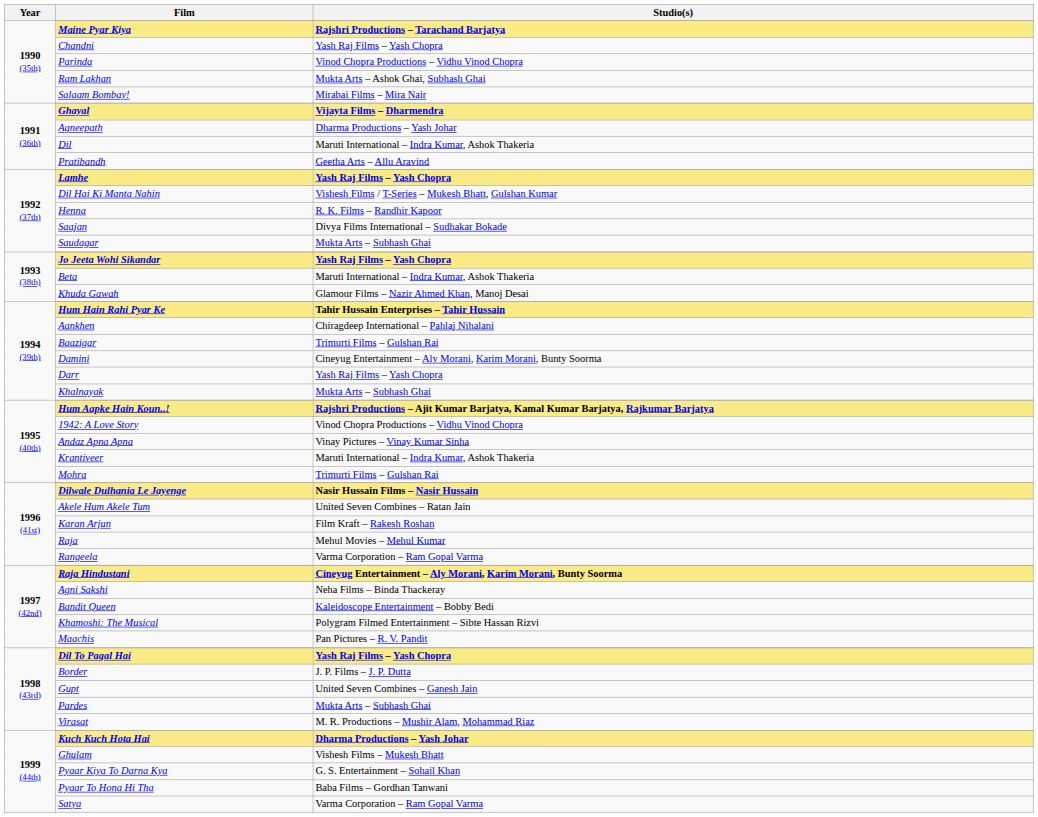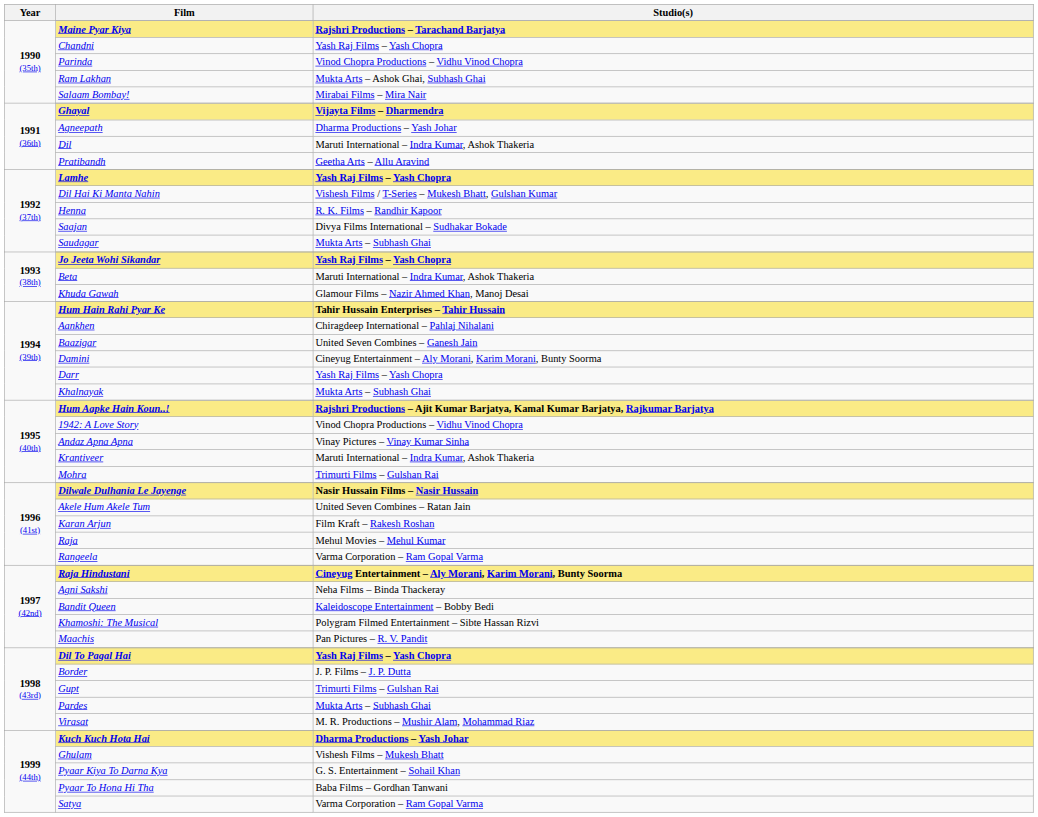 <table class="wikitable" style="width:100%">
 <tr bgcolor="#bebebe">
 <th width="5%">Year</th>
 <th width="25%">Film</th>
 <th width="70%">Studio(s)</th>
 </tr>
 <tr>
 <td rowspan=6 style="text-align:center"><strong>1990</strong><br><small><a href='#'>(35th)</a></small></td>
 </tr>
 <tr style="background:#FAEB86">
 <td><strong><em><a href='#'>Maine Pyar Kiya</a></em></strong></td>
 <td><strong><a href='#'>Rajshri Productions</a> – <a href='#'>Tarachand Barjatya</a></strong></td>
 </tr>
 <tr>
 <td><em><a href='#'>Chandni</a></em></td>
 <td><a href='#'>Yash Raj Films</a> – <a href='#'>Yash Chopra</a></td>
 </tr>
 <tr>
 <td><em><a href='#'>Parinda</a></em></td>
 <td><a href='#'>Vinod Chopra Productions</a> – <a href='#'>Vidhu Vinod Chopra</a></td>
 </tr>
 <tr>
 <td><em><a href='#'>Ram Lakhan</a></em></td>
 <td><a href='#'>Mukta Arts</a> – Ashok Ghai, <a href='#'>Subhash Ghai</a></td>
 </tr>
 <tr>
 <td><em><a href='#'>Salaam Bombay!</a></em></td>
 <td><a href='#'>Mirabai Films</a> – <a href='#'>Mira Nair</a></td>
 </tr>
 <tr>
 <td rowspan=5 style="text-align:center"><strong>1991</strong><br><small><a href='#'>(36th)</a></small></td>
 </tr>
 <tr style="background:#FAEB86">
 <td><strong><em><a href='#'>Ghayal</a></em></strong></td>
 <td><strong><a href='#'>Vijayta Films</a> – <a href='#'>Dharmendra</a></strong></td>
 </tr>
 <tr>
 <td><em><a href='#'>Agneepath</a></em></td>
 <td><a href='#'>Dharma Productions</a> – <a href='#'>Yash Johar</a></td>
 </tr>
 <tr>
 <td><em><a href='#'>Dil</a></em></td>
 <td>Maruti International – <a href='#'>Indra Kumar</a>, Ashok Thakeria</td>
 </tr>
 <tr>
 <td><em><a href='#'>Pratibandh</a></em></td>
 <td><a href='#'>Geetha Arts</a> – <a href='#'>Allu Aravind</a></td>
 </tr>
 <tr>
 <td rowspan=6 style="text-align:center"><strong>1992</strong><br><small><a href='#'>(37th)</a></small></td>
 </tr>
 <tr style="background:#FAEB86">
 <td><strong><em><a href='#'>Lamhe</a></em></strong></td>
 <td><strong><a href='#'>Yash Raj Films</a> – <a href='#'>Yash Chopra</a></strong></td>
 </tr>
 <tr>
 <td><em><a href='#'>Dil Hai Ki Manta Nahin</a></em></td>
 <td><a href='#'>Vishesh Films</a> / <a href='#'>T-Series</a> – <a href='#'>Mukesh Bhatt</a>, <a href='#'>Gulshan Kumar</a></td>
 </tr>
 <tr>
 <td><em><a href='#'>Henna</a></em></td>
 <td><a href='#'>R. K. Films</a> – <a href='#'>Randhir Kapoor</a></td>
 </tr>
 <tr>
 <td><em><a href='#'>Saajan</a></em></td>
 <td>Divya Films International – <a href='#'>Sudhakar Bokade</a></td>
 </tr>
 <tr>
 <td><em><a href='#'>Saudagar</a></em></td>
 <td><a href='#'>Mukta Arts</a> – <a href='#'>Subhash Ghai</a></td>
 </tr>
 <tr>
 <td rowspan=4 style="text-align:center"><strong>1993</strong><br><small><a href='#'>(38th)</a></small></td>
 </tr>
 <tr style="background:#FAEB86">
 <td><strong><em><a href='#'>Jo Jeeta Wohi Sikandar</a></em></strong></td>
 <td><strong><a href='#'>Yash Raj Films</a> – <a href='#'>Yash Chopra</a></strong></td>
 </tr>
 <tr>
 <td><em><a href='#'>Beta</a></em></td>
 <td>Maruti International – <a href='#'>Indra Kumar</a>, Ashok Thakeria</td>
 </tr>
 <tr>
 <td><em><a href='#'>Khuda Gawah</a></em></td>
 <td>Glamour Films – <a href='#'>Nazir Ahmed Khan</a>, Manoj Desai</td>
 </tr>
 <tr>
 <td rowspan="7" style="text-align:center"><strong>1994</strong><br><small><a href='#'>(39th)</a></small></td>
 </tr>
 <tr style="background:#FAEB86">
 <td><strong><em><a href='#'>Hum Hain Rahi Pyar Ke</a></em></strong></td>
 <td><strong>Tahir Hussain Enterprises – <a href='#'>Tahir Hussain</a></strong></td>
 </tr>
 <tr>
 <td><em><a href='#'>Aankhen</a></em></td>
 <td>Chiragdeep International – <a href='#'>Pahlaj Nihalani</a></td>
 </tr>
 <tr>
 <td><em><a href='#'>Baazigar</a></em></td>
-<td><a href='#'>Trimurti Films</a> – <a href='#'>Gulshan Rai</a></td>
+<td>United Seven Combines – <a href='#'>Ganesh Jain</a></td>
 </tr>
 <tr>
 <td><em><a href='#'>Damini</a></em></td>
 <td>Cineyug Entertainment – <a href='#'>Aly Morani</a>, <a href='#'>Karim Morani</a>, Bunty Soorma</td>
 </tr>
 <tr>
 <td><em><a href='#'>Darr</a></em></td>
 <td><a href='#'>Yash Raj Films</a> – <a href='#'>Yash Chopra</a></td>
 </tr>
 <tr>
 <td><em><a href='#'>Khalnayak</a></em></td>
 <td><a href='#'>Mukta Arts</a> – <a href='#'>Subhash Ghai</a></td>
 </tr>
 <tr>
 <td rowspan=6 style="text-align:center"><strong>1995</strong><br><small><a href='#'>(40th)</a></small></td>
 </tr>
 <tr style="background:#FAEB86">
 <td><strong><em><a href='#'>Hum Aapke Hain Koun..!</a></em></strong></td>
 <td><strong><a href='#'>Rajshri Productions</a> – Ajit Kumar Barjatya, Kamal Kumar Barjatya, <a href='#'>Rajkumar Barjatya</a></strong></td>
 </tr>
 <tr>
 <td><em><a href='#'>1942: A Love Story</a></em></td>
 <td>Vinod Chopra Productions – <a href='#'>Vidhu Vinod Chopra</a></td>
 </tr>
 <tr>
 <td><em><a href='#'>Andaz Apna Apna</a></em></td>
 <td>Vinay Pictures – <a href='#'>Vinay Kumar Sinha</a></td>
 </tr>
 <tr>
 <td><em><a href='#'>Krantiveer</a></em></td>
 <td>Maruti International – <a href='#'>Indra Kumar</a>, Ashok Thakeria</td>
 </tr>
 <tr>
 <td><em><a href='#'>Mohra</a></em></td>
 <td><a href='#'>Trimurti Films</a> – <a href='#'>Gulshan Rai</a></td>
 </tr>
 <tr>
 <td rowspan=6 style="text-align:center"><strong>1996</strong><br><small><a href='#'>(41st)</a></small></td>
 </tr>
 <tr style="background:#FAEB86">
 <td><strong><em><a href='#'>Dilwale Dulhania Le Jayenge</a></em></strong></td>
 <td><strong>Nasir Hussain Films – <a href='#'>Nasir Hussain</a></strong></td>
 </tr>
 <tr>
 <td><em><a href='#'>Akele Hum Akele Tum</a></em></td>
 <td>United Seven Combines – Ratan Jain</td>
 </tr>
 <tr>
 <td><em><a href='#'>Karan Arjun</a></em></td>
 <td>Film Kraft – <a href='#'>Rakesh Roshan</a></td>
 </tr>
 <tr>
 <td><em><a href='#'>Raja</a></em></td>
 <td>Mehul Movies – <a href='#'>Mehul Kumar</a></td>
 </tr>
 <tr>
 <td><em><a href='#'>Rangeela</a></em></td>
 <td>Varma Corporation – <a href='#'>Ram Gopal Varma</a></td>
 </tr>
 <tr>
 <td rowspan=6 style="text-align:center"><strong>1997</strong><br><small><a href='#'>(42nd)</a></small></td>
 </tr>
 <tr style="background:#FAEB86">
 <td><strong><em><a href='#'>Raja Hindustani</a></em></strong></td>
 <td><strong><a href='#'>Cineyug</a> Entertainment – <a href='#'>Aly Morani</a>, <a href='#'>Karim Morani</a>, Bunty Soorma</strong></td>
 </tr>
 <tr>
 <td><em><a href='#'>Agni Sakshi</a></em></td>
 <td>Neha Films – Binda Thackeray</td>
 </tr>
 <tr>
 <td><em><a href='#'>Bandit Queen</a></em></td>
 <td><a href='#'>Kaleidoscope Entertainment</a> – Bobby Bedi</td>
 </tr>
 <tr>
 <td><em><a href='#'>Khamoshi: The Musical</a></em></td>
 <td>Polygram Filmed Entertainment – Sibte Hassan Rizvi</td>
 </tr>
 <tr>
 <td><em><a href='#'>Maachis</a></em></td>
 <td>Pan Pictures – <a href='#'>R. V. Pandit</a></td>
 </tr>
 <tr>
 <td rowspan=6 style="text-align:center"><strong>1998</strong><br><small><a href='#'>(43rd)</a></small></td>
 </tr>
 <tr style="background:#FAEB86">
 <td><strong><em><a href='#'>Dil To Pagal Hai</a></em></strong></td>
 <td><strong><a href='#'>Yash Raj Films</a> – <a href='#'>Yash Chopra</a></strong></td>
 </tr>
 <tr>
 <td><em><a href='#'>Border</a></em></td>
 <td>J. P. Films – <a href='#'>J. P. Dutta</a></td>
 </tr>
 <tr>
 <td><em><a href='#'>Gupt</a></em></td>
-<td>United Seven Combines – <a href='#'>Ganesh Jain</a></td>
+<td><a href='#'>Trimurti Films</a> – <a href='#'>Gulshan Rai</a></td>
 </tr>
 <tr>
 <td><em><a href='#'>Pardes</a></em></td>
 <td><a href='#'>Mukta Arts</a> – <a href='#'>Subhash Ghai</a></td>
 </tr>
 <tr>
 <td><em><a href='#'>Virasat</a></em></td>
 <td>M. R. Productions – <a href='#'>Mushir Alam</a>, <a href='#'>Mohammad Riaz</a></td>
 </tr>
 <tr>
 <td rowspan=6 style="text-align:center"><strong>1999</strong><br><small><a href='#'>(44th)</a></small></td>
 </tr>
 <tr style="background:#FAEB86">
 <td><strong><em><a href='#'>Kuch Kuch Hota Hai</a></em></strong></td>
 <td><strong><a href='#'>Dharma Productions</a> – <a href='#'>Yash Johar</a></strong></td>
 </tr>
 <tr>
 <td><em><a href='#'>Ghulam</a></em></td>
 <td>Vishesh Films – <a href='#'>Mukesh Bhatt</a></td>
 </tr>
 <tr>
 <td><em><a href='#'>Pyaar Kiya To Darna Kya</a></em></td>
 <td>G. S. Entertainment – <a href='#'>Sohail Khan</a></td>
 </tr>
 <tr>
 <td><em><a href='#'>Pyaar To Hona Hi Tha</a></em></td>
 <td>Baba Films – Gordhan Tanwani</td>
 </tr>
 <tr>
 <td><em><a href='#'>Satya</a></em></td>
 <td>Varma Corporation – <a href='#'>Ram Gopal Varma</a></td>
 </tr>
 </table>
